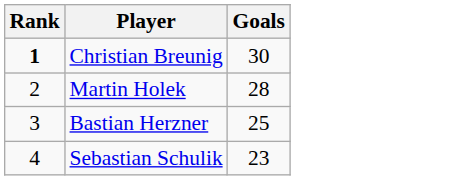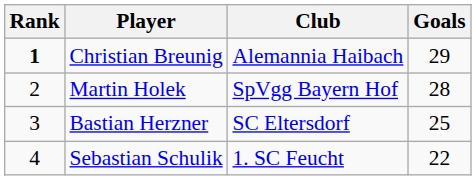 <table class="wikitable" style="text-align:center">
 <tr>
 <th>Rank</th>
 <th>Player</th>
+<th>Club</th>
 <th>Goals</th>
 </tr>
 <tr>
 <td><strong>1</strong></td>
 <td align="left"> <a href='#'>Christian Breunig</a></td>
-<td>30</td>
+<td align="left"><a href='#'>Alemannia Haibach</a></td>
+<td>29</td>
 </tr>
 <tr>
 <td>2</td>
 <td align="left"> <a href='#'>Martin Holek</a></td>
+<td align="left"><a href='#'>SpVgg Bayern Hof</a></td>
 <td>28</td>
 </tr>
 <tr>
 <td>3</td>
 <td align="left"> <a href='#'>Bastian Herzner</a></td>
+<td align="left"><a href='#'>SC Eltersdorf</a></td>
 <td>25</td>
 </tr>
 <tr>
 <td>4</td>
 <td align="left"> <a href='#'>Sebastian Schulik</a></td>
-<td>23</td>
+<td align="left"><a href='#'>1. SC Feucht</a></td>
+<td>22</td>
 </tr>
 </table>
